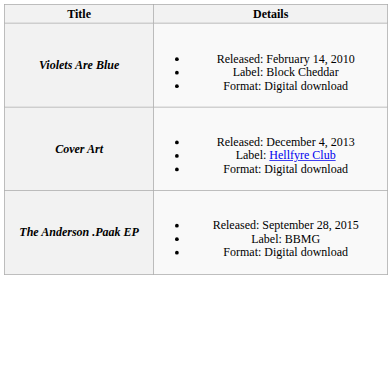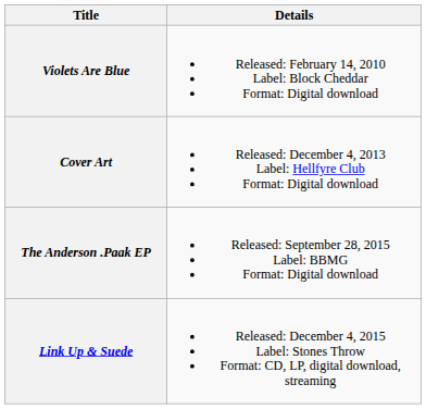 <table class="wikitable plainrowheaders" style="text-align:center;">
 <tr>
 <th scope="col" style="width:12em;">Title</th>
 <th scope="col" style="width:19em;">Details</th>
 </tr>
 <tr>
 <th scope="row"><em>Violets Are Blue</em><br></th>
 <td><br><ul><li>Released: February 14, 2010</li><li>Label: Block Cheddar</li><li>Format: Digital download</li></ul></td>
 </tr>
 <tr>
 <th scope="row"><em>Cover Art</em></th>
 <td><br><ul><li>Released: December 4, 2013</li><li>Label: <a href='#'>Hellfyre Club</a></li><li>Format: Digital download</li></ul></td>
 </tr>
 <tr>
 <th scope="row"><em>The Anderson .Paak EP</em><br></th>
 <td><br><ul><li>Released: September 28, 2015</li><li>Label: BBMG</li><li>Format: Digital download</li></ul></td>
 </tr>
+<tr>
+<th scope="row"><em><a href='#'>Link Up & Suede</a></em><br></th>
+<td><br><ul><li>Released: December 4, 2015</li><li>Label: Stones Throw</li><li>Format: CD, LP, digital download, streaming</li></ul></td>
+</tr>
 </table>
